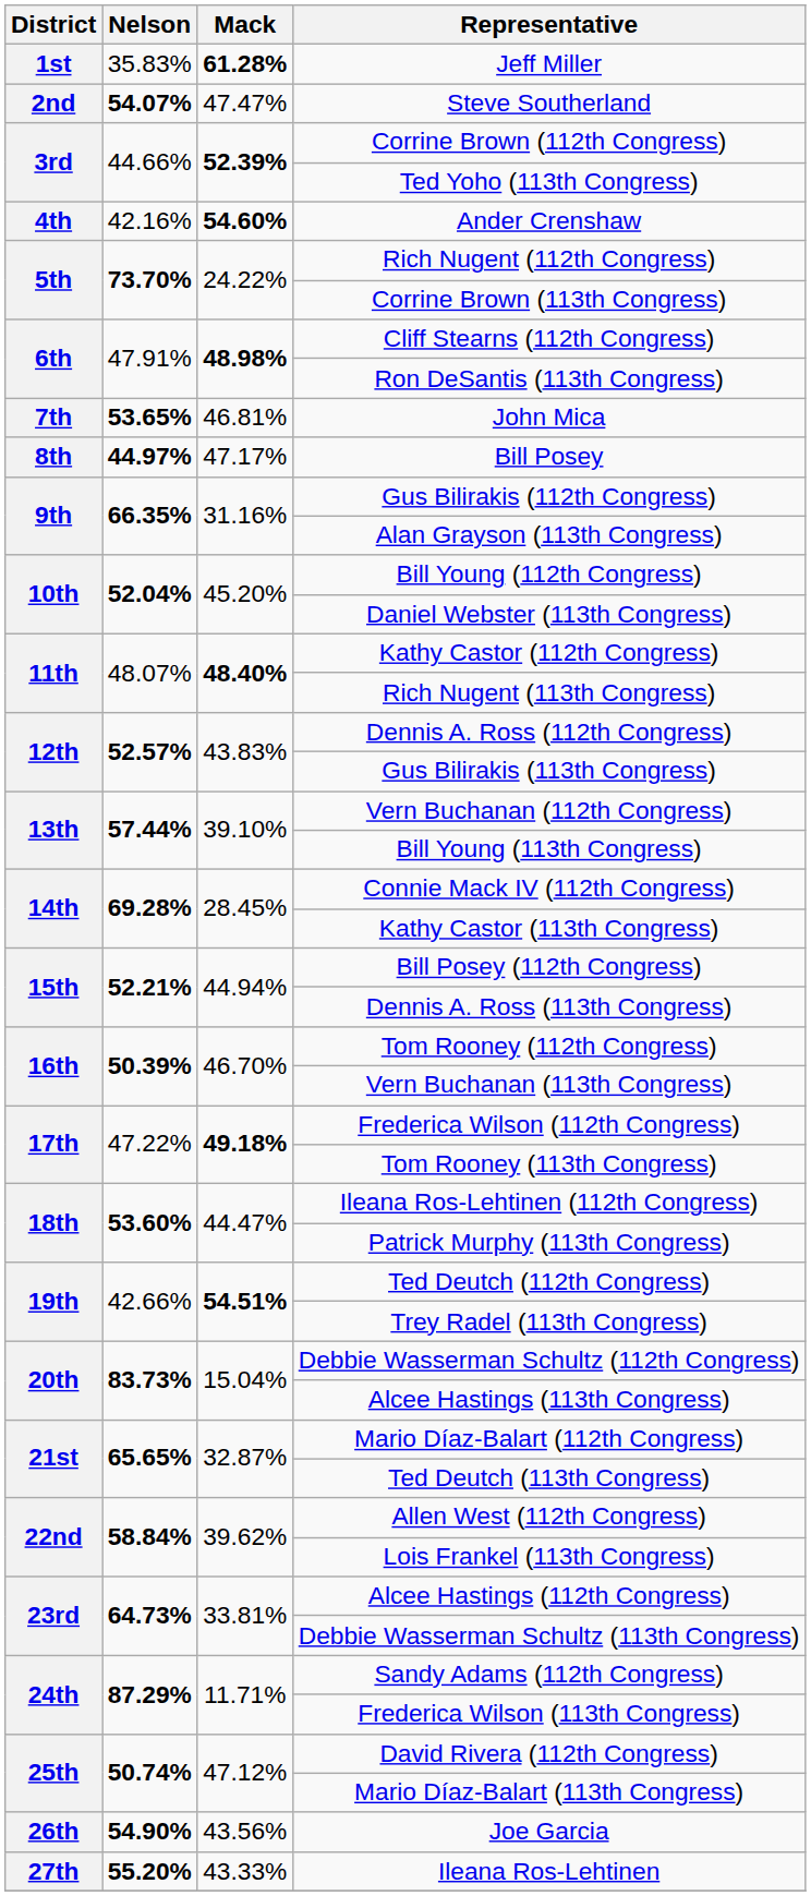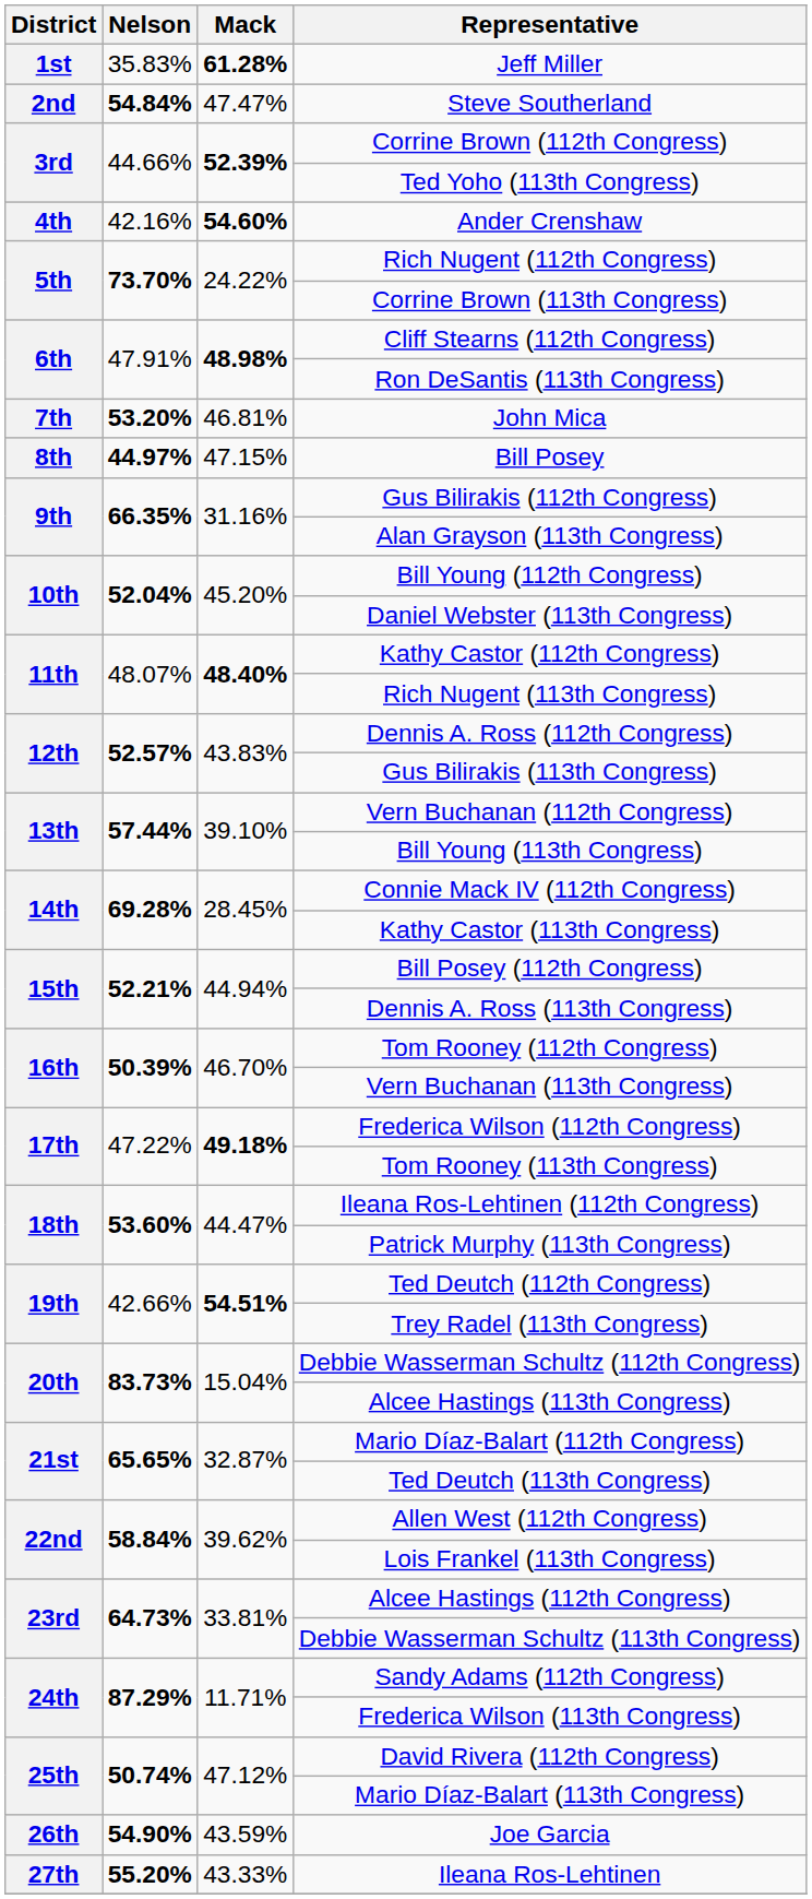 <table class=wikitable>
 <tr>
 <th>District</th>
 <th>Nelson</th>
 <th>Mack</th>
 <th>Representative</th>
 </tr>
 <tr align=center>
 <th><a href='#'>1st</a></th>
 <td>35.83%</td>
 <td><strong>61.28%</strong></td>
 <td><a href='#'>Jeff Miller</a></td>
 </tr>
 <tr align=center>
 <th rowspan=1 ><a href='#'>2nd</a></th>
-<td><strong>54.07%</strong></td>
+<td><strong>54.84%</strong></td>
 <td>47.47%</td>
 <td><a href='#'>Steve Southerland</a></td>
 </tr>
 <tr align=center>
 <th rowspan=2 ><a href='#'>3rd</a></th>
 <td rowspan=2>44.66%</td>
 <td rowspan=2><strong>52.39%</strong></td>
 <td><a href='#'>Corrine Brown</a> (<a href='#'>112th Congress</a>)</td>
 </tr>
 <tr align=center>
 <td><a href='#'>Ted Yoho</a> (<a href='#'>113th Congress</a>)</td>
 </tr>
 <tr align=center>
 <th><a href='#'>4th</a></th>
 <td>42.16%</td>
 <td><strong>54.60%</strong></td>
 <td><a href='#'>Ander Crenshaw</a></td>
 </tr>
 <tr align=center>
 <th rowspan=2 ><a href='#'>5th</a></th>
 <td rowspan=2><strong>73.70%</strong></td>
 <td rowspan=2>24.22%</td>
 <td><a href='#'>Rich Nugent</a> (<a href='#'>112th Congress</a>)</td>
 </tr>
 <tr align=center>
 <td><a href='#'>Corrine Brown</a> (<a href='#'>113th Congress</a>)</td>
 </tr>
 <tr align=center>
 <th rowspan=2 ><a href='#'>6th</a></th>
 <td rowspan=2>47.91%</td>
 <td rowspan=2><strong>48.98%</strong></td>
 <td><a href='#'>Cliff Stearns</a> (<a href='#'>112th Congress</a>)</td>
 </tr>
 <tr align=center>
 <td><a href='#'>Ron DeSantis</a> (<a href='#'>113th Congress</a>)</td>
 </tr>
 <tr align=center>
 <th><a href='#'>7th</a></th>
-<td><strong>53.65%</strong></td>
+<td><strong>53.20%</strong></td>
 <td>46.81%</td>
 <td><a href='#'>John Mica</a></td>
 </tr>
 <tr align=center>
 <th><a href='#'>8th</a></th>
 <td><strong>44.97%</strong></td>
-<td>47.17%</td>
+<td>47.15%</td>
 <td><a href='#'>Bill Posey</a></td>
 </tr>
 <tr align=center>
 <th rowspan=2 ><a href='#'>9th</a></th>
 <td rowspan=2><strong>66.35%</strong></td>
 <td rowspan=2>31.16%</td>
 <td><a href='#'>Gus Bilirakis</a> (<a href='#'>112th Congress</a>)</td>
 </tr>
 <tr align=center>
 <td><a href='#'>Alan Grayson</a> (<a href='#'>113th Congress</a>)</td>
 </tr>
 <tr align=center>
 <th rowspan=2 ><a href='#'>10th</a></th>
 <td rowspan=2><strong>52.04%</strong></td>
 <td rowspan=2>45.20%</td>
 <td><a href='#'>Bill Young</a> (<a href='#'>112th Congress</a>)</td>
 </tr>
 <tr align=center>
 <td><a href='#'>Daniel Webster</a> (<a href='#'>113th Congress</a>)</td>
 </tr>
 <tr align=center>
 <th rowspan=2 ><a href='#'>11th</a></th>
 <td rowspan=2>48.07%</td>
 <td rowspan=2><strong>48.40%</strong></td>
 <td><a href='#'>Kathy Castor</a> (<a href='#'>112th Congress</a>)</td>
 </tr>
 <tr align=center>
 <td><a href='#'>Rich Nugent</a> (<a href='#'>113th Congress</a>)</td>
 </tr>
 <tr align=center>
 <th rowspan=2 ><a href='#'>12th</a></th>
 <td rowspan=2><strong>52.57%</strong></td>
 <td rowspan=2>43.83%</td>
 <td><a href='#'>Dennis A. Ross</a> (<a href='#'>112th Congress</a>)</td>
 </tr>
 <tr align=center>
 <td><a href='#'>Gus Bilirakis</a> (<a href='#'>113th Congress</a>)</td>
 </tr>
 <tr align=center>
 <th rowspan=2 ><a href='#'>13th</a></th>
 <td rowspan=2><strong>57.44%</strong></td>
 <td rowspan=2>39.10%</td>
 <td><a href='#'>Vern Buchanan</a> (<a href='#'>112th Congress</a>)</td>
 </tr>
 <tr align=center>
 <td><a href='#'>Bill Young</a> (<a href='#'>113th Congress</a>)</td>
 </tr>
 <tr align=center>
 <th rowspan=2 ><a href='#'>14th</a></th>
 <td rowspan=2><strong>69.28%</strong></td>
 <td rowspan=2>28.45%</td>
 <td><a href='#'>Connie Mack IV</a> (<a href='#'>112th Congress</a>)</td>
 </tr>
 <tr align=center>
 <td><a href='#'>Kathy Castor</a> (<a href='#'>113th Congress</a>)</td>
 </tr>
 <tr align=center>
 <th rowspan=2 ><a href='#'>15th</a></th>
 <td rowspan=2><strong>52.21%</strong></td>
 <td rowspan=2>44.94%</td>
 <td><a href='#'>Bill Posey</a> (<a href='#'>112th Congress</a>)</td>
 </tr>
 <tr align=center>
 <td><a href='#'>Dennis A. Ross</a> (<a href='#'>113th Congress</a>)</td>
 </tr>
 <tr align=center>
 <th rowspan=2 ><a href='#'>16th</a></th>
 <td rowspan=2><strong>50.39%</strong></td>
 <td rowspan=2>46.70%</td>
 <td><a href='#'>Tom Rooney</a> (<a href='#'>112th Congress</a>)</td>
 </tr>
 <tr align=center>
 <td><a href='#'>Vern Buchanan</a> (<a href='#'>113th Congress</a>)</td>
 </tr>
 <tr align=center>
 <th rowspan=2 ><a href='#'>17th</a></th>
 <td rowspan=2>47.22%</td>
 <td rowspan=2><strong>49.18%</strong></td>
 <td><a href='#'>Frederica Wilson</a> (<a href='#'>112th Congress</a>)</td>
 </tr>
 <tr align=center>
 <td><a href='#'>Tom Rooney</a> (<a href='#'>113th Congress</a>)</td>
 </tr>
 <tr align=center>
 <th rowspan=2 ><a href='#'>18th</a></th>
 <td rowspan=2><strong>53.60%</strong></td>
 <td rowspan=2>44.47%</td>
 <td><a href='#'>Ileana Ros-Lehtinen</a> (<a href='#'>112th Congress</a>)</td>
 </tr>
 <tr align=center>
 <td><a href='#'>Patrick Murphy</a> (<a href='#'>113th Congress</a>)</td>
 </tr>
 <tr align=center>
 <th rowspan=2 ><a href='#'>19th</a></th>
 <td rowspan=2>42.66%</td>
 <td rowspan=2><strong>54.51%</strong></td>
 <td><a href='#'>Ted Deutch</a> (<a href='#'>112th Congress</a>)</td>
 </tr>
 <tr align=center>
 <td><a href='#'>Trey Radel</a> (<a href='#'>113th Congress</a>)</td>
 </tr>
 <tr align=center>
 <th rowspan=2 ><a href='#'>20th</a></th>
 <td rowspan=2><strong>83.73%</strong></td>
 <td rowspan=2>15.04%</td>
 <td><a href='#'>Debbie Wasserman Schultz</a> (<a href='#'>112th Congress</a>)</td>
 </tr>
 <tr align=center>
 <td><a href='#'>Alcee Hastings</a> (<a href='#'>113th Congress</a>)</td>
 </tr>
 <tr align=center>
 <th rowspan=2 ><a href='#'>21st</a></th>
 <td rowspan=2><strong>65.65%</strong></td>
 <td rowspan=2>32.87%</td>
 <td><a href='#'>Mario Díaz-Balart</a> (<a href='#'>112th Congress</a>)</td>
 </tr>
 <tr align=center>
 <td><a href='#'>Ted Deutch</a> (<a href='#'>113th Congress</a>)</td>
 </tr>
 <tr align=center>
 <th rowspan=2 ><a href='#'>22nd</a></th>
 <td rowspan=2><strong>58.84%</strong></td>
 <td rowspan=2>39.62%</td>
 <td><a href='#'>Allen West</a> (<a href='#'>112th Congress</a>)</td>
 </tr>
 <tr align=center>
 <td><a href='#'>Lois Frankel</a> (<a href='#'>113th Congress</a>)</td>
 </tr>
 <tr align=center>
 <th rowspan=2 ><a href='#'>23rd</a></th>
 <td rowspan=2><strong>64.73%</strong></td>
 <td rowspan=2>33.81%</td>
 <td><a href='#'>Alcee Hastings</a> (<a href='#'>112th Congress</a>)</td>
 </tr>
 <tr align=center>
 <td><a href='#'>Debbie Wasserman Schultz</a> (<a href='#'>113th Congress</a>)</td>
 </tr>
 <tr align=center>
 <th rowspan=2 ><a href='#'>24th</a></th>
 <td rowspan=2><strong>87.29%</strong></td>
 <td rowspan=2>11.71%</td>
 <td><a href='#'>Sandy Adams</a> (<a href='#'>112th Congress</a>)</td>
 </tr>
 <tr align=center>
 <td><a href='#'>Frederica Wilson</a> (<a href='#'>113th Congress</a>)</td>
 </tr>
 <tr align=center>
 <th rowspan=2 ><a href='#'>25th</a></th>
 <td rowspan=2><strong>50.74%</strong></td>
 <td rowspan=2>47.12%</td>
 <td><a href='#'>David Rivera</a> (<a href='#'>112th Congress</a>)</td>
 </tr>
 <tr align=center>
 <td><a href='#'>Mario Díaz-Balart</a> (<a href='#'>113th Congress</a>)</td>
 </tr>
 <tr align=center>
 <th><a href='#'>26th</a></th>
 <td><strong>54.90%</strong></td>
-<td>43.56%</td>
+<td>43.59%</td>
 <td><a href='#'>Joe Garcia</a></td>
 </tr>
 <tr align=center>
 <th><a href='#'>27th</a></th>
 <td><strong>55.20%</strong></td>
 <td>43.33%</td>
 <td><a href='#'>Ileana Ros-Lehtinen</a></td>
 </tr>
 <tr align=center>
 </tr>
 </table>
